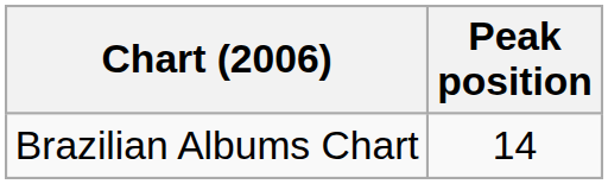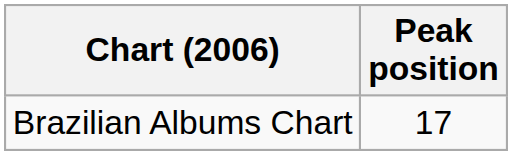 <table class="wikitable sortable">
 <tr>
 <th>Chart (2006)</th>
 <th>Peak<br>position</th>
 </tr>
 <tr>
 <td>Brazilian Albums Chart</td>
-<td align="center">14</td>
+<td align="center">17</td>
 </tr>
 </table>
